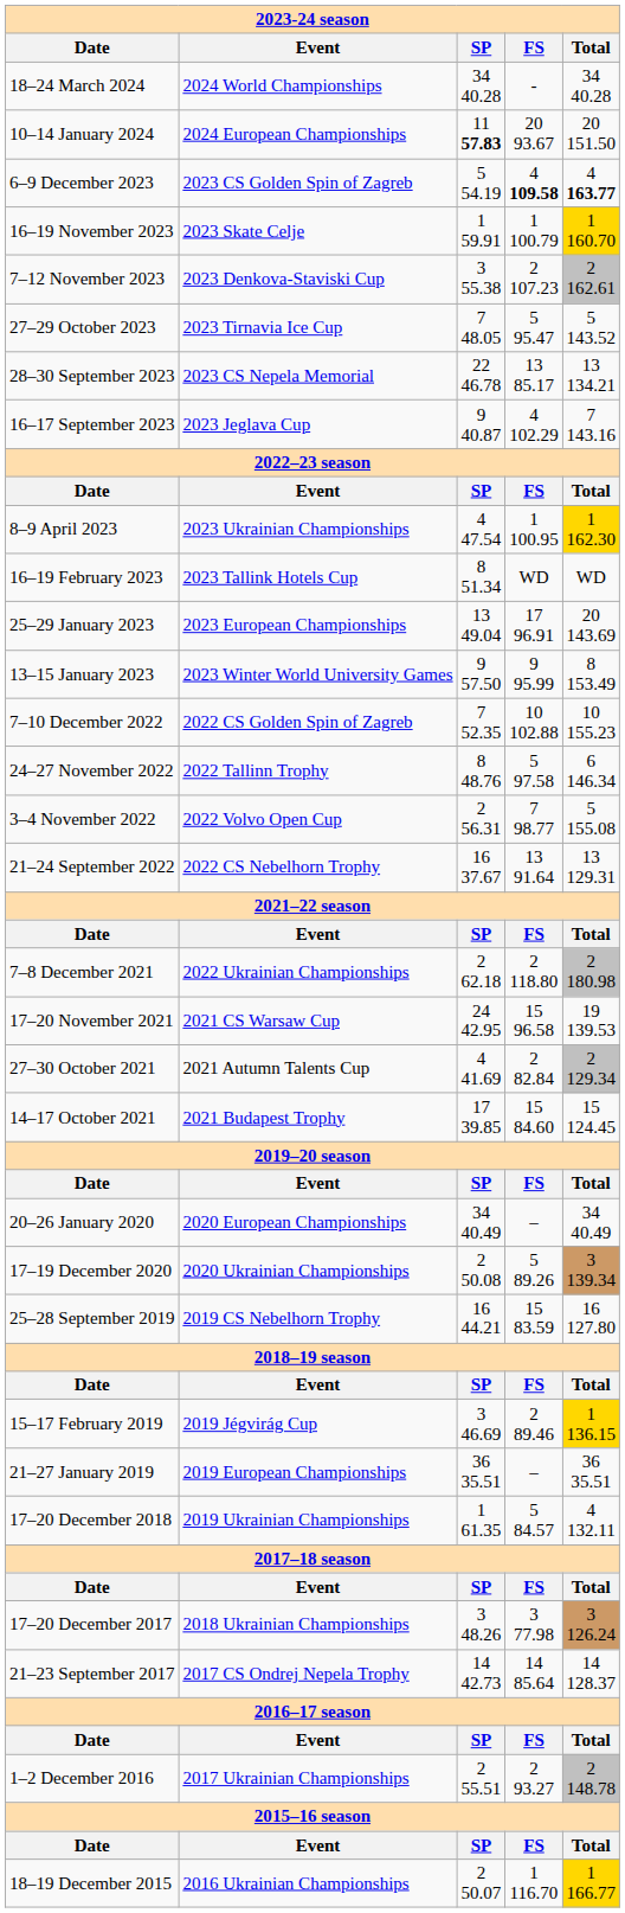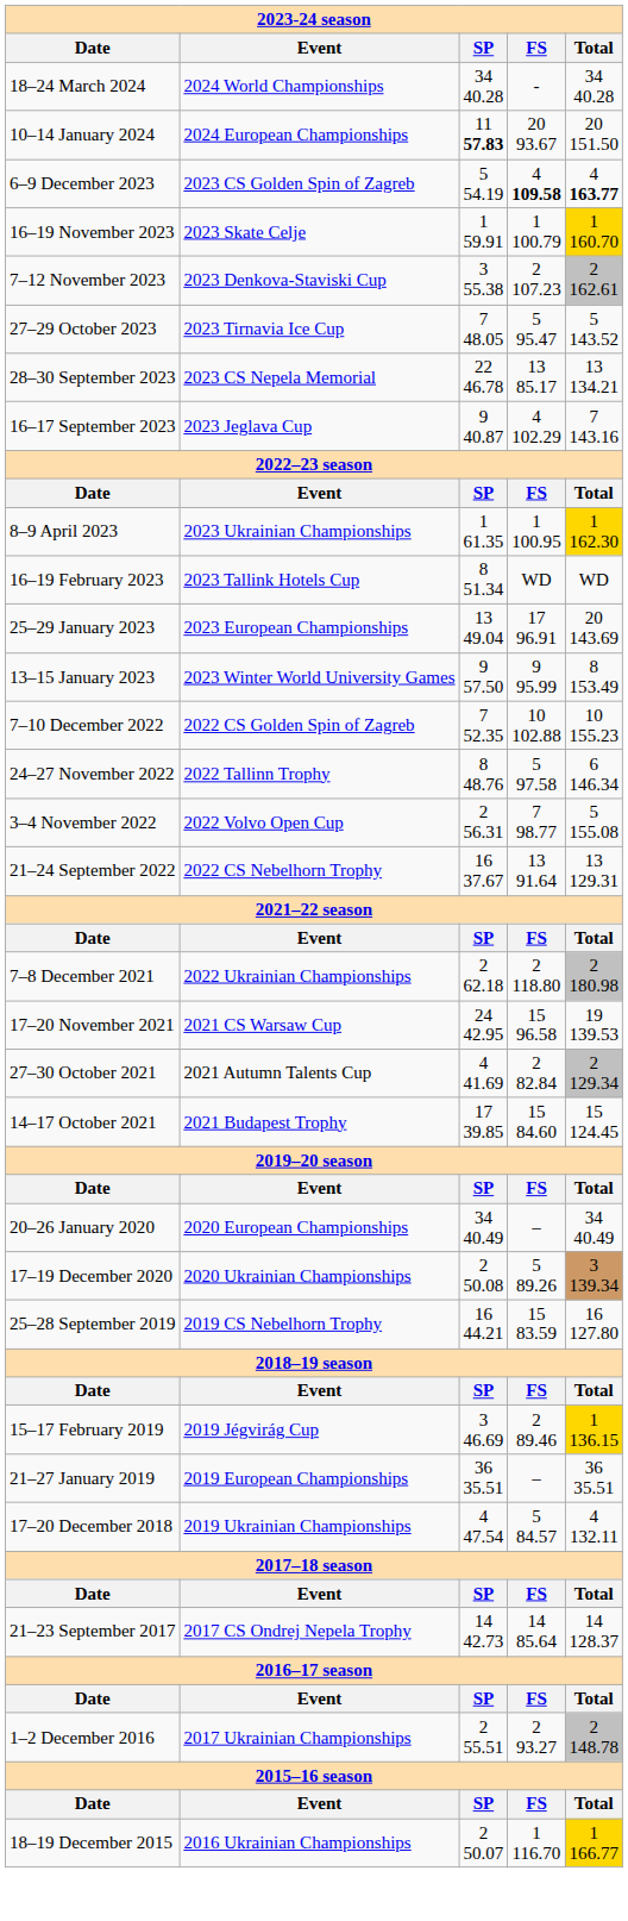 <table class="wikitable">
 <tr>
 <th style="background-color: #ffdead; " colspan=5 align=center><a href='#'>2023-24 season</a></th>
 </tr>
 <tr>
 <th>Date</th>
 <th>Event</th>
 <th><a href='#'>SP</a></th>
 <th><a href='#'>FS</a></th>
 <th>Total</th>
 </tr>
 <tr>
 <td>18–24 March 2024</td>
 <td><a href='#'>2024 World Championships</a></td>
 <td align=center>34 <br> 40.28</td>
 <td align=center>-</td>
 <td align=center>34 <br> 40.28</td>
 </tr>
 <tr>
 <td>10–14 January 2024</td>
 <td><a href='#'>2024 European Championships</a></td>
 <td align=center>11 <br> <strong>57.83</strong></td>
 <td align=center>20 <br> 93.67</td>
 <td align=center>20 <br> 151.50</td>
 </tr>
 <tr>
 <td>6–9 December 2023</td>
 <td><a href='#'>2023 CS Golden Spin of Zagreb</a></td>
 <td align=center>5 <br> 54.19</td>
 <td align=center>4 <br> <strong>109.58</strong></td>
 <td align=center>4 <br> <strong>163.77</strong></td>
 </tr>
 <tr>
 <td>16–19 November 2023</td>
 <td><a href='#'>2023 Skate Celje</a></td>
 <td align=center>1 <br> 59.91</td>
 <td align=center>1 <br> 100.79</td>
 <td align=center bgcolor=gold>1 <br> 160.70</td>
 </tr>
 <tr>
 <td>7–12 November 2023</td>
 <td><a href='#'>2023 Denkova-Staviski Cup</a></td>
 <td align=center>3 <br> 55.38</td>
 <td align=center>2 <br> 107.23</td>
 <td align=center bgcolor=silver>2 <br> 162.61</td>
 </tr>
 <tr>
 <td>27–29 October 2023</td>
 <td><a href='#'>2023 Tirnavia Ice Cup</a></td>
 <td align=center>7 <br> 48.05</td>
 <td align=center>5 <br> 95.47</td>
 <td align=center>5 <br> 143.52</td>
 </tr>
 <tr>
 <td>28–30 September 2023</td>
 <td><a href='#'>2023 CS Nepela Memorial</a></td>
 <td align=center>22 <br> 46.78</td>
 <td align=center>13 <br> 85.17</td>
 <td align=center>13 <br> 134.21</td>
 </tr>
 <tr>
 <td>16–17 September 2023</td>
 <td><a href='#'>2023 Jeglava Cup</a></td>
 <td align=center>9 <br> 40.87</td>
 <td align=center>4 <br> 102.29</td>
 <td align=center>7 <br> 143.16</td>
 </tr>
 <tr>
 <th style="background-color: #ffdead; " colspan=5 align=center><a href='#'>2022–23 season</a></th>
 </tr>
 <tr>
 <th>Date</th>
 <th>Event</th>
 <th><a href='#'>SP</a></th>
 <th><a href='#'>FS</a></th>
 <th>Total</th>
 </tr>
 <tr>
 <td>8–9 April 2023</td>
 <td><a href='#'>2023 Ukrainian Championships</a></td>
-<td align=center>4 <br> 47.54</td>
+<td align=center>1 <br> 61.35</td>
 <td align=center>1 <br> 100.95</td>
 <td align=center bgcolor=gold>1 <br> 162.30</td>
 </tr>
 <tr>
 <td>16–19 February 2023</td>
 <td><a href='#'>2023 Tallink Hotels Cup</a></td>
 <td align=center>8 <br> 51.34</td>
 <td align=center>WD</td>
 <td align=center>WD</td>
 </tr>
 <tr>
 <td>25–29 January 2023</td>
 <td><a href='#'>2023 European Championships</a></td>
 <td align=center>13 <br> 49.04</td>
 <td align=center>17 <br> 96.91</td>
 <td align=center>20 <br> 143.69</td>
 </tr>
 <tr>
 <td>13–15 January 2023</td>
 <td><a href='#'>2023 Winter World University Games</a></td>
 <td align=center>9 <br> 57.50</td>
 <td align=center>9 <br> 95.99</td>
 <td align=center>8 <br> 153.49</td>
 </tr>
 <tr>
 <td>7–10 December 2022</td>
 <td><a href='#'>2022 CS Golden Spin of Zagreb</a></td>
 <td align=center>7 <br> 52.35</td>
 <td align=center>10 <br> 102.88</td>
 <td align=center>10 <br> 155.23</td>
 </tr>
 <tr>
 <td>24–27 November 2022</td>
 <td><a href='#'>2022 Tallinn Trophy</a></td>
 <td align=center>8 <br> 48.76</td>
 <td align=center>5 <br> 97.58</td>
 <td align=center>6 <br> 146.34</td>
 </tr>
 <tr>
 <td>3–4 November 2022</td>
 <td><a href='#'>2022 Volvo Open Cup</a></td>
 <td align="center">2 <br> 56.31</td>
 <td align="center">7 <br> 98.77</td>
 <td align="center">5 <br> 155.08</td>
 </tr>
 <tr>
 <td>21–24 September 2022</td>
 <td><a href='#'>2022 CS Nebelhorn Trophy</a></td>
 <td align=center>16 <br> 37.67</td>
 <td align=center>13 <br> 91.64</td>
 <td align=center>13 <br> 129.31</td>
 </tr>
 <tr>
 <td style="background-color: #ffdead; " colspan=5 align=center><a href='#'><strong>2021–22 season</strong></a></td>
 </tr>
 <tr>
 <th>Date</th>
 <th>Event</th>
 <th><a href='#'>SP</a></th>
 <th><a href='#'>FS</a></th>
 <th>Total</th>
 </tr>
 <tr>
 <td>7–8 December 2021</td>
 <td><a href='#'>2022 Ukrainian Championships</a></td>
 <td align=center>2  <br> 62.18</td>
 <td align=center>2 <br> 118.80</td>
 <td align=center bgcolor=silver>2 <br> 180.98</td>
 </tr>
 <tr>
 <td>17–20 November 2021</td>
 <td><a href='#'>2021 CS Warsaw Cup</a></td>
 <td align=center>24 <br> 42.95</td>
 <td align=center>15 <br> 96.58</td>
 <td align=center>19 <br> 139.53</td>
 </tr>
 <tr>
 <td>27–30 October 2021</td>
 <td>2021 Autumn Talents Cup</td>
 <td align=center>4 <br> 41.69</td>
 <td align=center>2 <br> 82.84</td>
 <td align=center bgcolor=silver>2 <br> 129.34</td>
 </tr>
 <tr>
 <td>14–17 October 2021</td>
 <td><a href='#'>2021 Budapest Trophy</a></td>
 <td align=center>17 <br> 39.85</td>
 <td align=center>15 <br> 84.60</td>
 <td align=center>15 <br> 124.45</td>
 </tr>
 <tr>
 <td style="background-color: #ffdead; " colspan=5 align=center><a href='#'><strong>2019–20 season</strong></a></td>
 </tr>
 <tr>
 <th>Date</th>
 <th>Event</th>
 <th><a href='#'>SP</a></th>
 <th><a href='#'>FS</a></th>
 <th>Total</th>
 </tr>
 <tr>
 <td>20–26 January 2020</td>
 <td><a href='#'>2020 European Championships</a></td>
 <td align=center>34 <br> 40.49</td>
 <td align=center>–</td>
 <td align=center>34 <br> 40.49</td>
 </tr>
 <tr>
 <td>17–19 December 2020</td>
 <td><a href='#'>2020 Ukrainian Championships</a></td>
 <td align=center>2 <br> 50.08</td>
 <td align=center>5 <br> 89.26</td>
 <td align=center bgcolor=cc9966>3 <br> 139.34</td>
 </tr>
 <tr>
 <td>25–28 September 2019</td>
 <td><a href='#'>2019 CS Nebelhorn Trophy</a></td>
 <td align=center>16 <br> 44.21</td>
 <td align=center>15 <br> 83.59</td>
 <td align=center>16 <br> 127.80</td>
 </tr>
 <tr>
 <td style="background-color: #ffdead; " colspan=5 align=center><a href='#'><strong>2018–19 season</strong></a></td>
 </tr>
 <tr>
 <th>Date</th>
 <th>Event</th>
 <th><a href='#'>SP</a></th>
 <th><a href='#'>FS</a></th>
 <th>Total</th>
 </tr>
 <tr>
 <td>15–17 February 2019</td>
 <td><a href='#'>2019 Jégvirág Cup</a></td>
 <td align=center>3 <br> 46.69</td>
 <td align=center>2 <br> 89.46</td>
 <td align=center bgcolor=gold>1 <br> 136.15</td>
 </tr>
 <tr>
 <td>21–27 January 2019</td>
 <td><a href='#'>2019 European Championships</a></td>
 <td align=center>36 <br> 35.51</td>
 <td align=center>–</td>
 <td align=center>36 <br> 35.51</td>
 </tr>
 <tr>
 <td>17–20 December 2018</td>
 <td><a href='#'>2019 Ukrainian Championships</a></td>
-<td align=center>1 <br> 61.35</td>
+<td align=center>4 <br> 47.54</td>
 <td align=center>5 <br> 84.57</td>
 <td align=center>4 <br> 132.11</td>
 </tr>
 <tr>
 <td style="background-color: #ffdead; " colspan=5 align=center><a href='#'><strong>2017–18 season</strong></a></td>
 </tr>
 <tr>
 <th>Date</th>
 <th>Event</th>
 <th><a href='#'>SP</a></th>
 <th><a href='#'>FS</a></th>
 <th>Total</th>
-</tr>
-<tr>
-<td>17–20 December 2017</td>
-<td><a href='#'>2018 Ukrainian Championships</a></td>
-<td align=center>3 <br> 48.26</td>
-<td align=center>3 <br> 77.98</td>
-<td align=center bgcolor=cc9966>3 <br> 126.24</td>
 </tr>
 <tr>
 <td>21–23 September 2017</td>
 <td><a href='#'>2017 CS Ondrej Nepela Trophy</a></td>
 <td align=center>14 <br> 42.73</td>
 <td align=center>14 <br> 85.64</td>
 <td align=center>14 <br> 128.37</td>
 </tr>
 <tr>
 <td style="background-color: #ffdead; " colspan=5 align=center><a href='#'><strong>2016–17 season</strong></a></td>
 </tr>
 <tr>
 <th>Date</th>
 <th>Event</th>
 <th><a href='#'>SP</a></th>
 <th><a href='#'>FS</a></th>
 <th>Total</th>
 </tr>
 <tr>
 <td>1–2 December 2016</td>
 <td><a href='#'>2017 Ukrainian Championships</a></td>
 <td align=center>2 <br> 55.51</td>
 <td align=center>2 <br> 93.27</td>
 <td align=center bgcolor=silver>2 <br> 148.78</td>
 </tr>
 <tr>
 <td style="background-color: #ffdead; " colspan=5 align=center><a href='#'><strong>2015–16 season</strong></a></td>
 </tr>
 <tr>
 <th>Date</th>
 <th>Event</th>
 <th><a href='#'>SP</a></th>
 <th><a href='#'>FS</a></th>
 <th>Total</th>
 </tr>
 <tr>
 <td>18–19 December 2015</td>
 <td><a href='#'>2016 Ukrainian Championships</a></td>
 <td align=center>2 <br> 50.07</td>
 <td align=center>1 <br> 116.70</td>
 <td align=center bgcolor=gold>1 <br> 166.77</td>
 </tr>
 </table>
